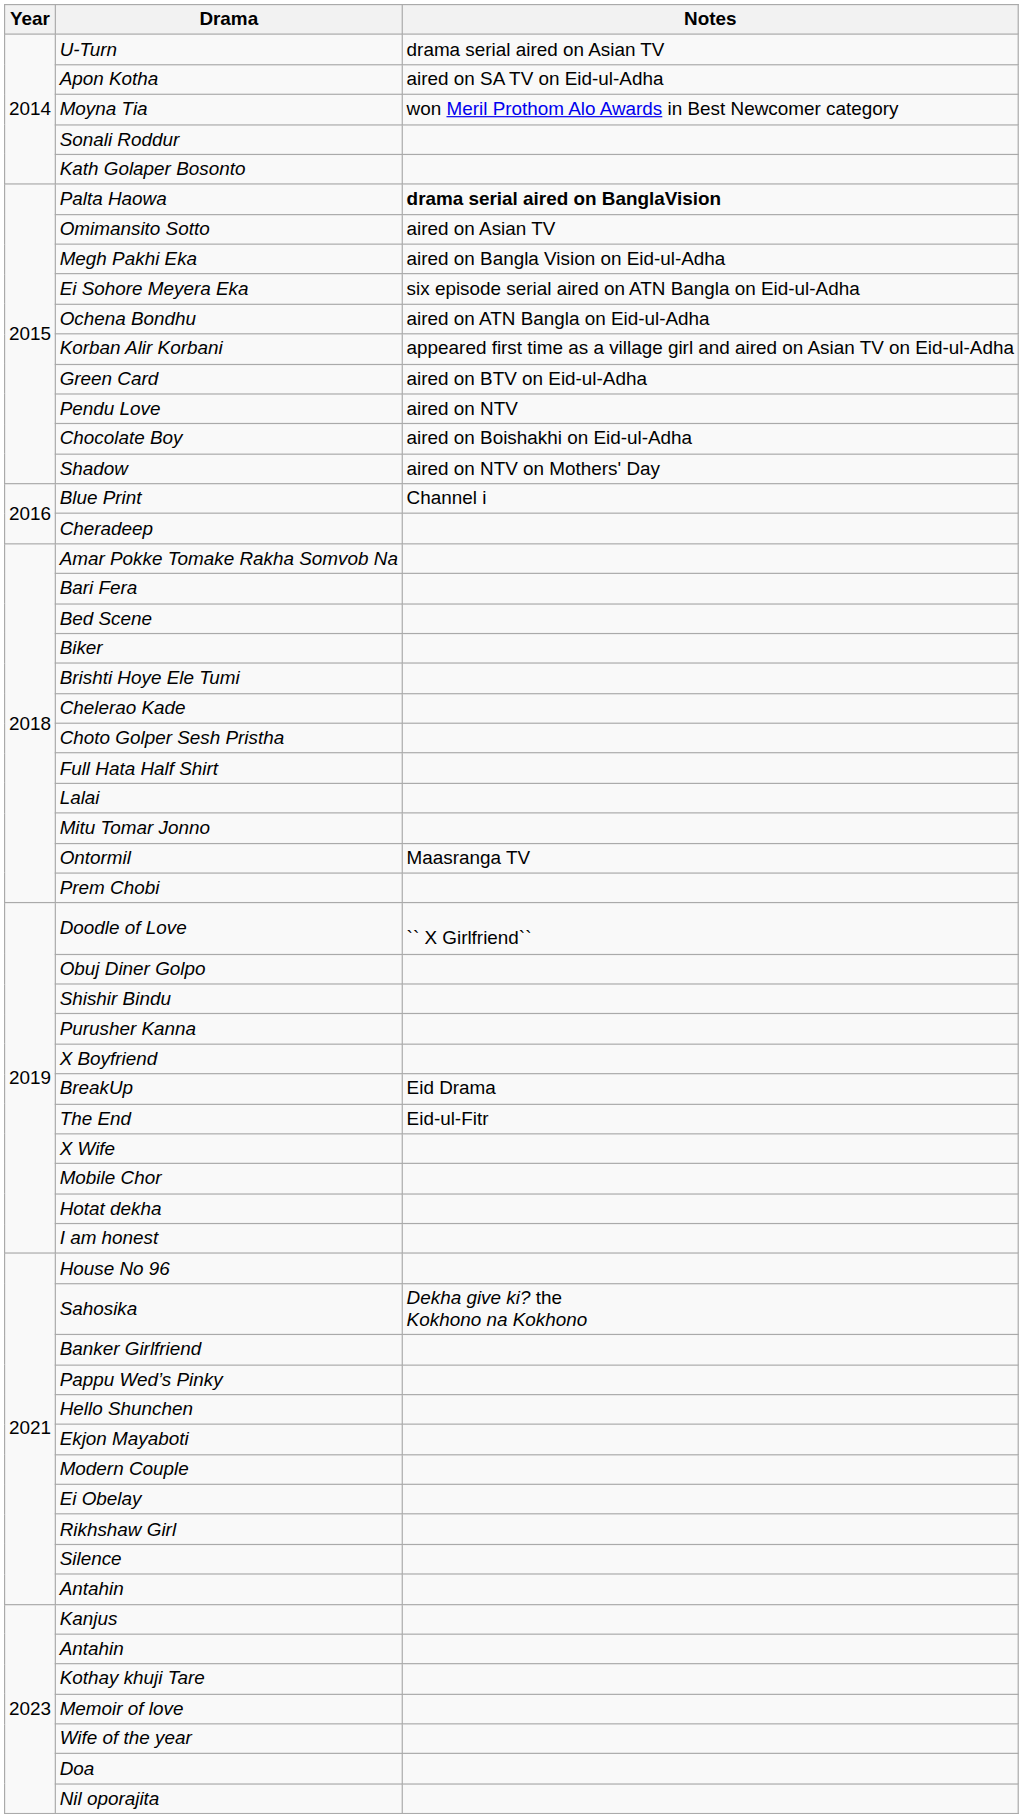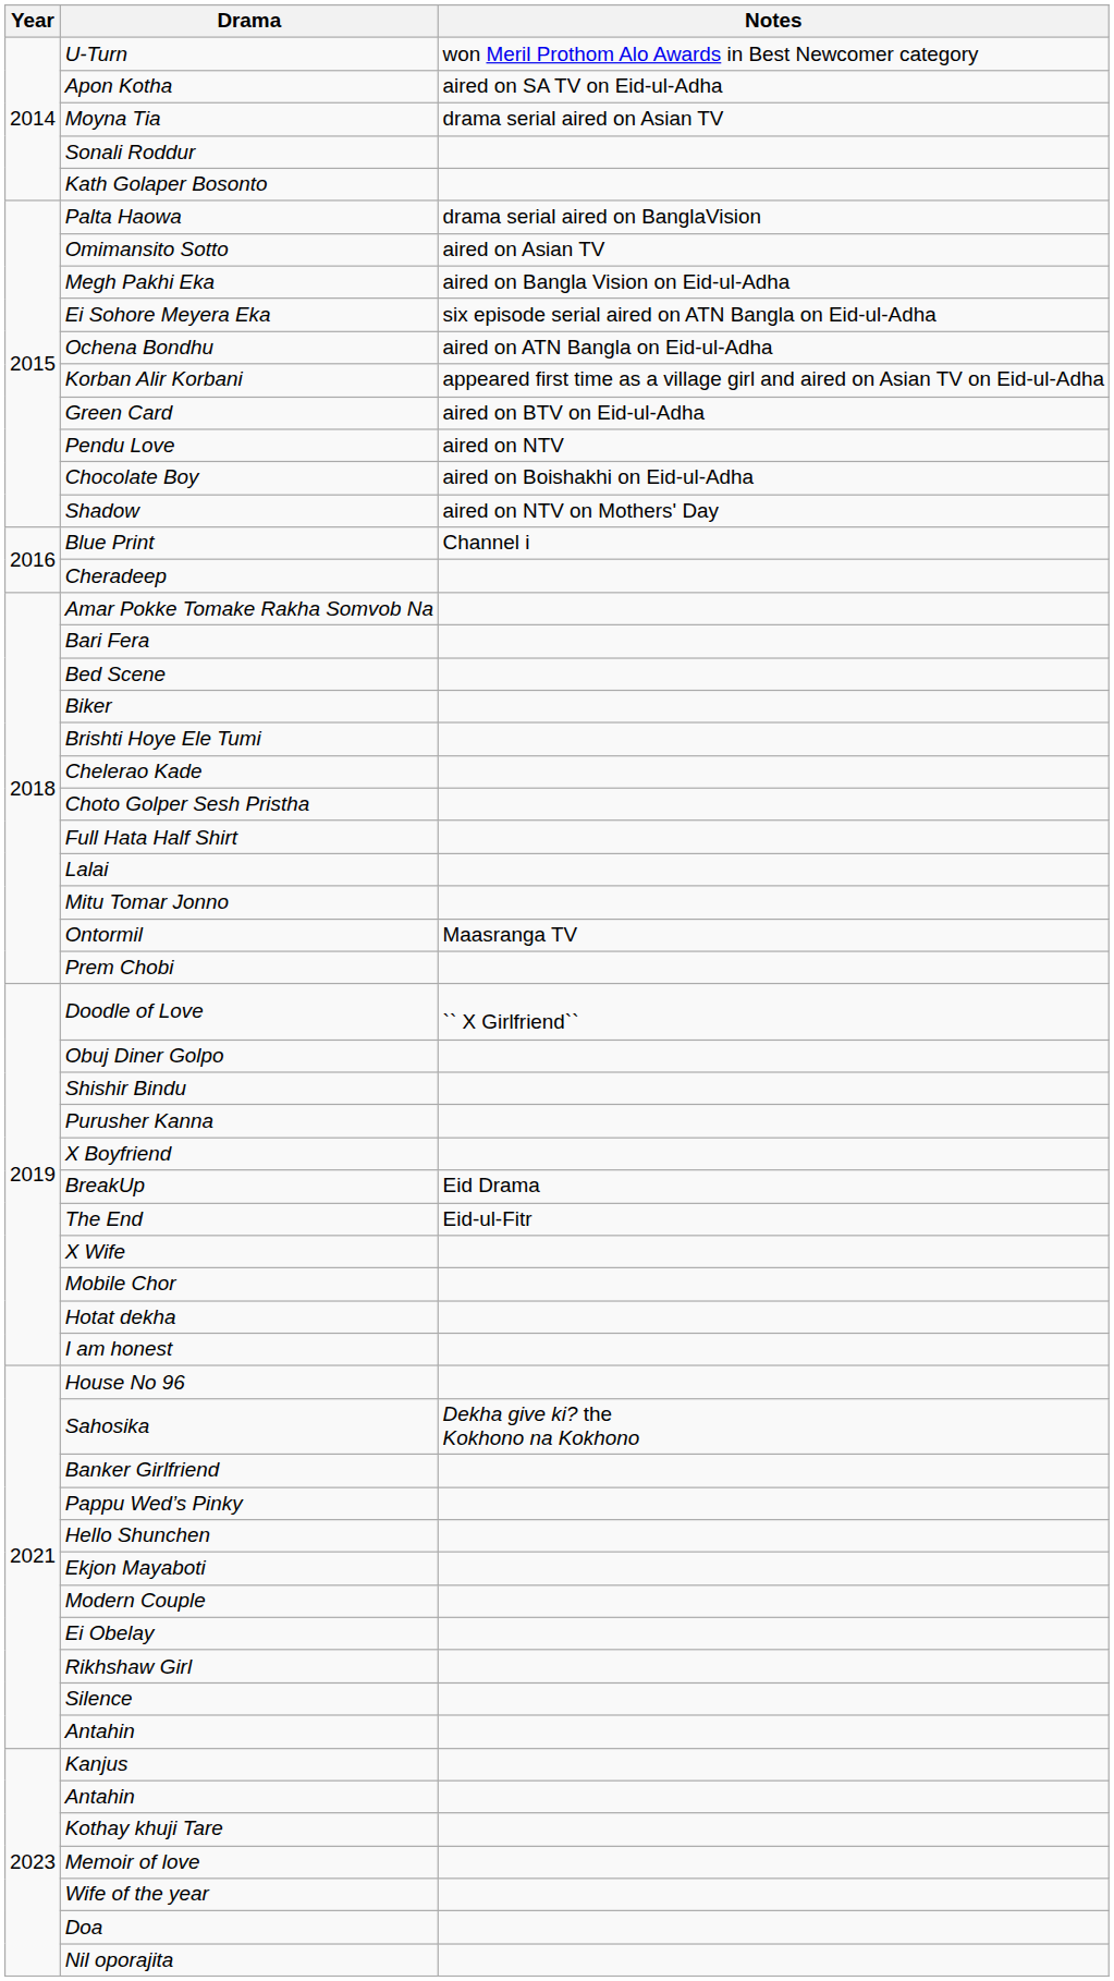 <table class="wikitable sortable">
 <tr>
 <th>Year</th>
 <th>Drama</th>
 <th>Notes</th>
 </tr>
 <tr>
 <td rowspan="5">2014</td>
 <td><em>U-Turn</em></td>
-<td>drama serial aired on Asian TV</td>
+<td>won <a href='#'>Meril Prothom Alo Awards</a> in Best Newcomer category</td>
 </tr>
 <tr>
 <td><em>Apon Kotha</em></td>
 <td>aired on SA TV on Eid-ul-Adha</td>
 </tr>
 <tr>
 <td><em>Moyna Tia</em></td>
-<td>won <a href='#'>Meril Prothom Alo Awards</a> in Best Newcomer category</td>
+<td>drama serial aired on Asian TV</td>
 </tr>
 <tr>
 <td><em>Sonali Roddur</em></td>
 <td></td>
 </tr>
 <tr>
 <td><em>Kath Golaper Bosonto</em></td>
 <td></td>
 </tr>
 <tr>
 <td rowspan="10">2015</td>
 <td><em>Palta Haowa</em></td>
-<td><strong>drama serial aired on BanglaVision</strong></td>
+<td>drama serial aired on BanglaVision</td>
 </tr>
 <tr>
 <td><em>Omimansito Sotto</em></td>
 <td>aired on Asian TV</td>
 </tr>
 <tr>
 <td><em>Megh Pakhi Eka</em></td>
 <td>aired on Bangla Vision on Eid-ul-Adha</td>
 </tr>
 <tr>
 <td><em>Ei Sohore Meyera Eka</em></td>
 <td>six episode serial aired on ATN Bangla on Eid-ul-Adha</td>
 </tr>
 <tr>
 <td><em>Ochena Bondhu</em></td>
 <td>aired on ATN Bangla on Eid-ul-Adha</td>
 </tr>
 <tr>
 <td><em>Korban Alir Korbani</em></td>
 <td>appeared first time as a village girl and aired on Asian TV on Eid-ul-Adha</td>
 </tr>
 <tr>
 <td><em>Green Card</em></td>
 <td>aired on BTV on Eid-ul-Adha</td>
 </tr>
 <tr>
 <td><em>Pendu Love</em></td>
 <td>aired on NTV</td>
 </tr>
 <tr>
 <td><em>Chocolate Boy</em></td>
 <td>aired on Boishakhi on Eid-ul-Adha</td>
 </tr>
 <tr>
 <td><em>Shadow</em></td>
 <td>aired on NTV on Mothers' Day</td>
 </tr>
 <tr>
 <td rowspan="2">2016</td>
 <td><em>Blue Print</em></td>
 <td>Channel i</td>
 </tr>
 <tr>
 <td><em>Cheradeep</em></td>
 <td></td>
 </tr>
 <tr>
 <td rowspan="12">2018</td>
 <td><em>Amar Pokke Tomake Rakha Somvob Na</em></td>
 <td></td>
 </tr>
 <tr>
 <td><em>Bari Fera</em></td>
 <td></td>
 </tr>
 <tr>
 <td><em>Bed Scene</em></td>
 <td></td>
 </tr>
 <tr>
 <td><em>Biker</em></td>
 <td></td>
 </tr>
 <tr>
 <td><em>Brishti Hoye Ele Tumi</em></td>
 <td></td>
 </tr>
 <tr>
 <td><em>Chelerao Kade</em></td>
 <td></td>
 </tr>
 <tr>
 <td><em>Choto Golper Sesh Pristha</em></td>
 <td></td>
 </tr>
 <tr>
 <td><em>Full Hata Half Shirt</em></td>
 <td></td>
 </tr>
 <tr>
 <td><em>Lalai</em></td>
 <td></td>
 </tr>
 <tr>
 <td><em>Mitu Tomar Jonno</em></td>
 <td></td>
 </tr>
 <tr>
 <td><em>Ontormil</em></td>
 <td>Maasranga TV</td>
 </tr>
 <tr>
 <td><em>Prem Chobi</em></td>
 <td></td>
 </tr>
 <tr>
 <td rowspan="11">2019</td>
 <td><em>Doodle of Love</em></td>
 <td><br>`` X Girlfriend``</td>
 </tr>
 <tr>
 <td><em>Obuj Diner Golpo</em></td>
 <td></td>
 </tr>
 <tr>
 <td><em>Shishir Bindu</em></td>
 <td></td>
 </tr>
 <tr>
 <td><em>Purusher Kanna</em></td>
 <td></td>
 </tr>
 <tr>
 <td><em>X Boyfriend</em></td>
 <td></td>
 </tr>
 <tr>
 <td><em>BreakUp</em></td>
 <td>Eid Drama</td>
 </tr>
 <tr>
 <td><em>The End</em></td>
 <td>Eid-ul-Fitr</td>
 </tr>
 <tr>
 <td><em>X Wife</em></td>
 <td></td>
 </tr>
 <tr>
 <td><em>Mobile Chor</em></td>
 <td></td>
 </tr>
 <tr>
 <td><em>Hotat dekha</em></td>
 <td></td>
 </tr>
 <tr>
 <td><em>I am honest</em></td>
 <td></td>
 </tr>
 <tr>
 <td rowspan="11">2021</td>
 <td><em>House No 96</em></td>
 <td></td>
 </tr>
 <tr>
 <td><em>Sahosika</em></td>
 <td><em>Dekha give ki? </em> the<br><em> Kokhono na Kokhono </em></td>
 </tr>
 <tr>
 <td><em>Banker Girlfriend</em></td>
 <td></td>
 </tr>
 <tr>
 <td><em>Pappu Wed’s Pinky</em></td>
 <td></td>
 </tr>
 <tr>
 <td><em>Hello Shunchen</em></td>
 <td></td>
 </tr>
 <tr>
 <td><em>Ekjon Mayaboti</em></td>
 <td></td>
 </tr>
 <tr>
 <td><em>Modern Couple</em></td>
 <td></td>
 </tr>
 <tr>
 <td><em>Ei Obelay </em></td>
 <td></td>
 </tr>
 <tr>
 <td><em>Rikhshaw Girl</em></td>
 <td></td>
 </tr>
 <tr>
 <td><em> Silence </em></td>
 <td></td>
 </tr>
 <tr>
 <td><em>Antahin</em></td>
 <td></td>
 </tr>
 <tr>
 <td rowspan=7>2023</td>
 <td><em>Kanjus</em></td>
 <td></td>
 </tr>
 <tr>
 <td><em>Antahin</em></td>
 <td></td>
 </tr>
 <tr>
 <td><em>Kothay khuji Tare </em></td>
 <td></td>
 </tr>
 <tr>
 <td><em>Memoir of love</em></td>
 <td></td>
 </tr>
 <tr>
 <td><em>Wife of the year</em></td>
 <td></td>
 </tr>
 <tr>
 <td><em>Doa</em></td>
 <td></td>
 </tr>
 <tr>
 <td><em>Nil oporajita</em></td>
 <td></td>
 </tr>
 </table>
